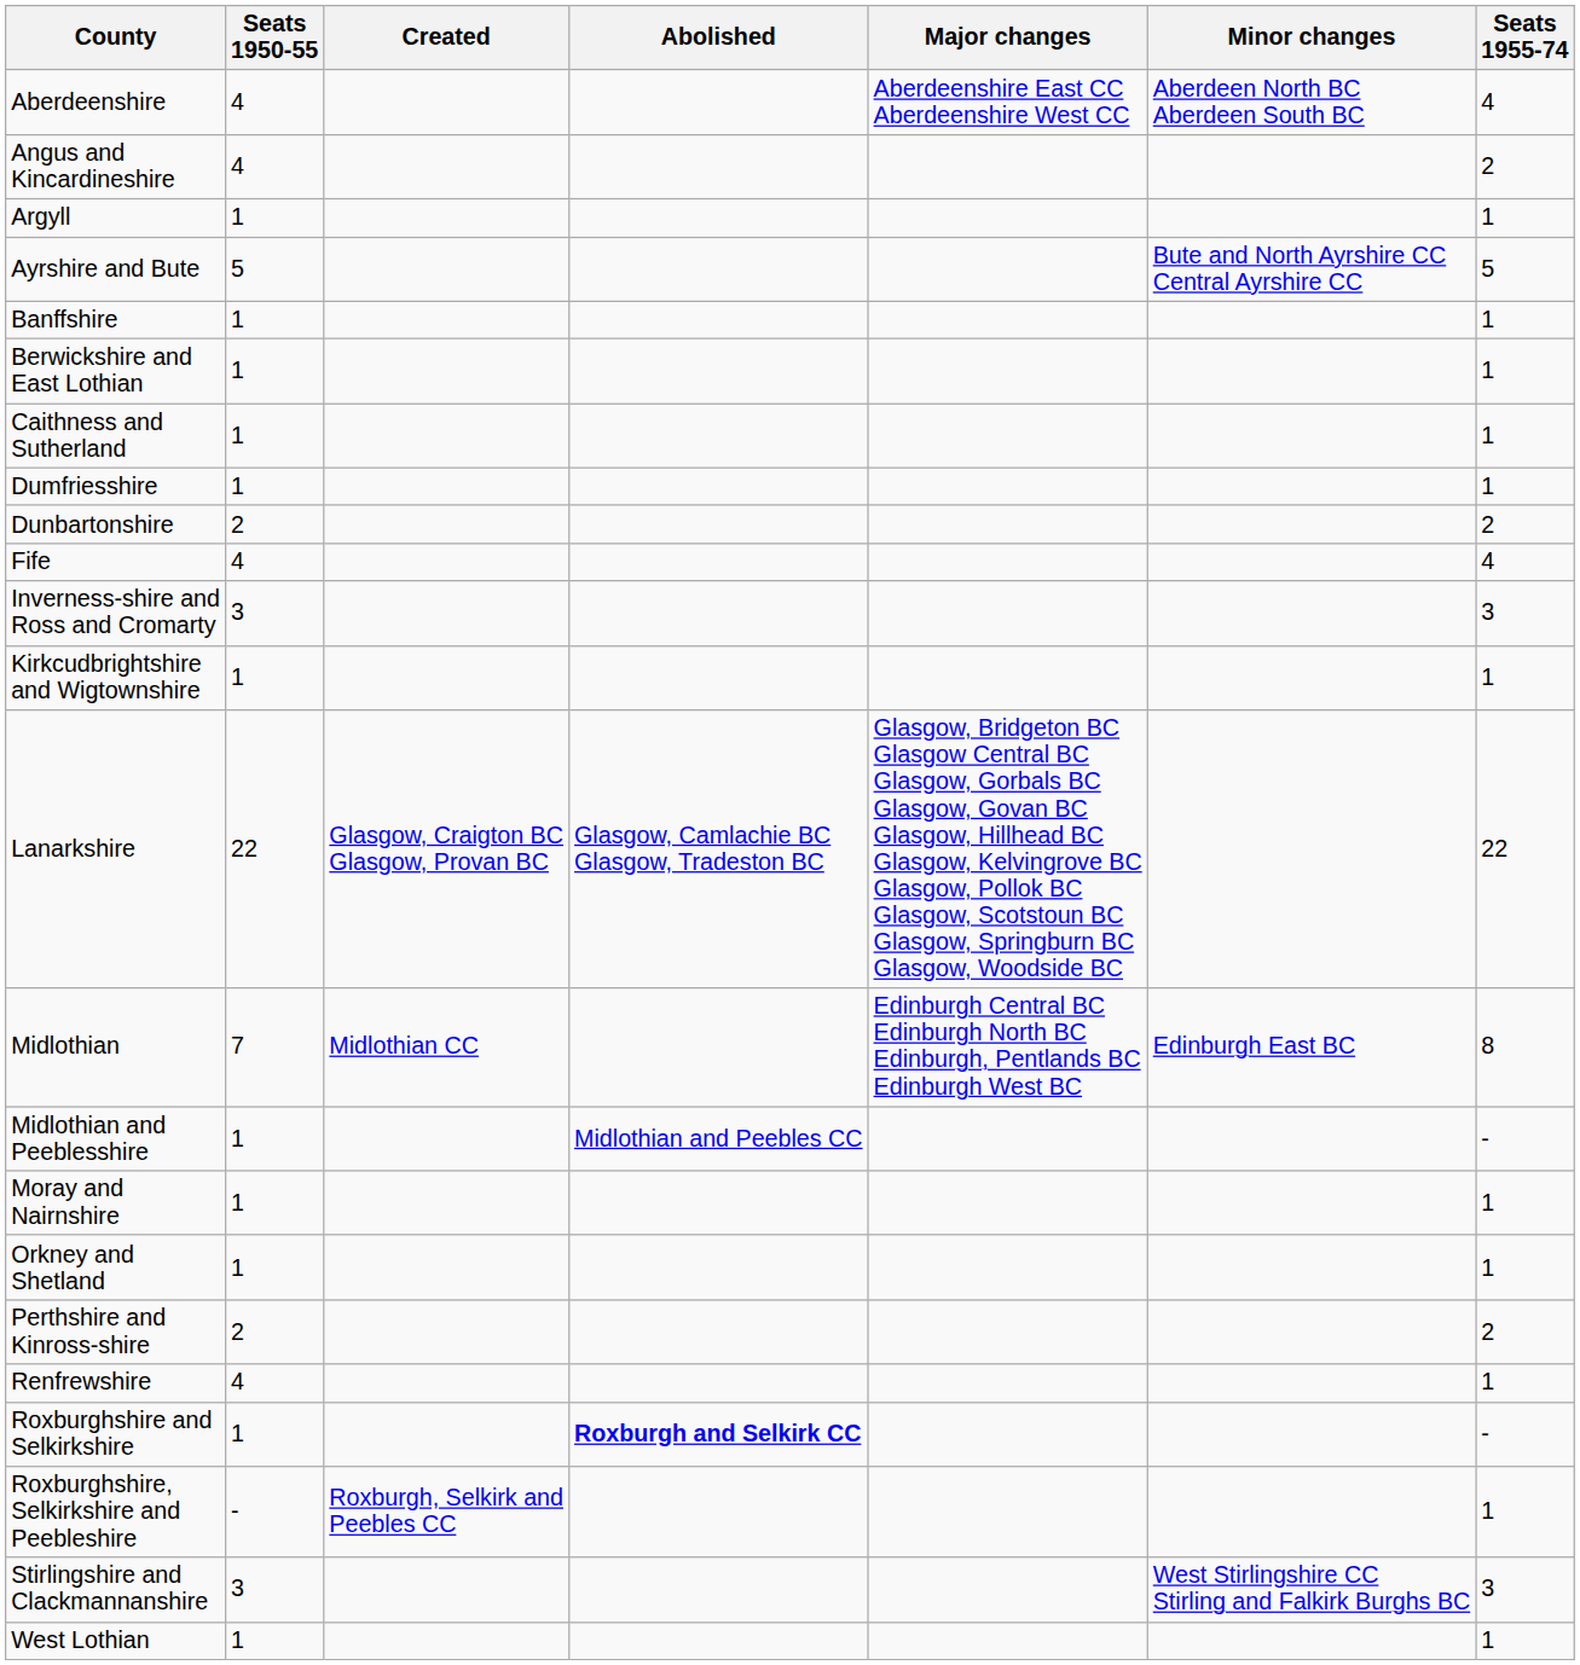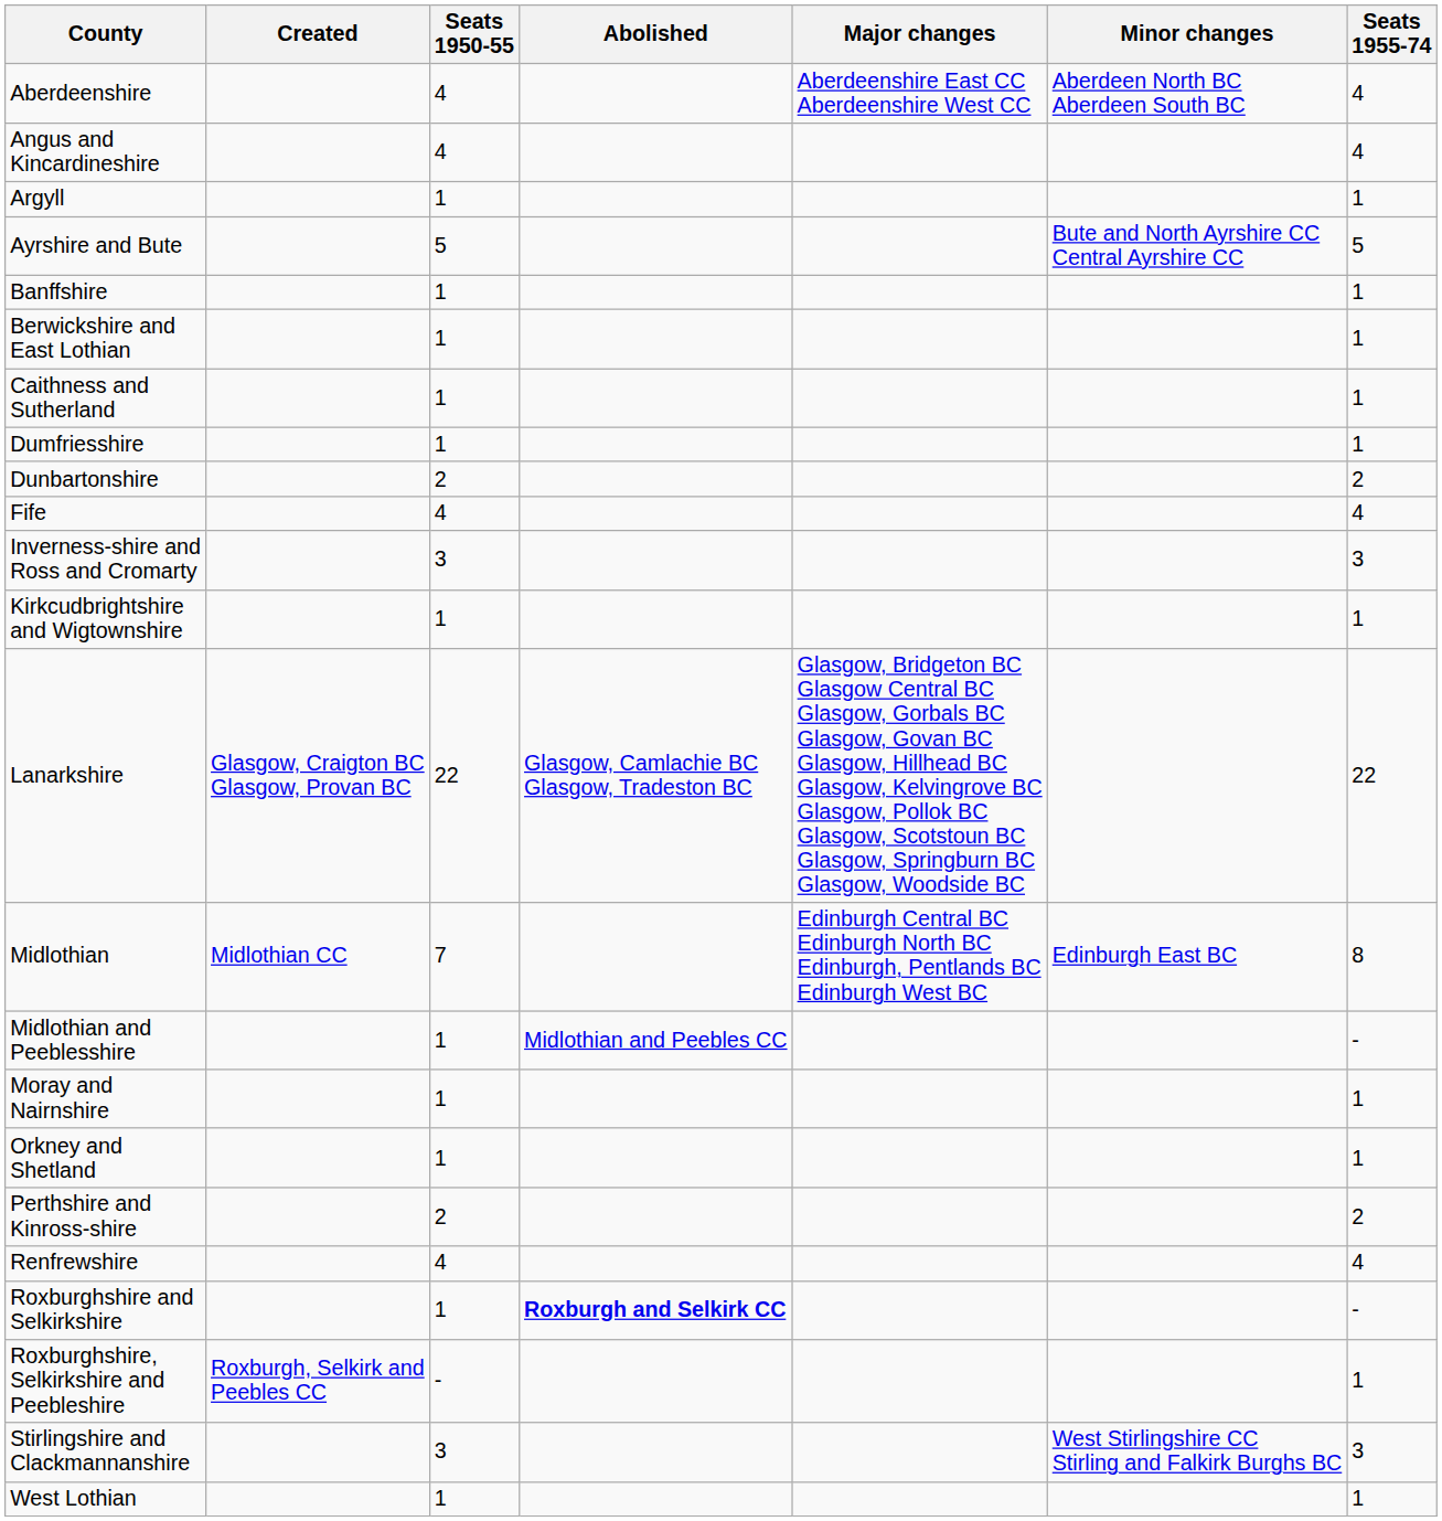 <table class="wikitable">
 <tr>
 <th>County</th>
+<th>Created</th>
 <th>Seats<br>1950-55</th>
-<th>Created</th>
 <th>Abolished</th>
 <th>Major changes</th>
 <th>Minor changes</th>
 <th>Seats<br>1955-74</th>
 </tr>
 <tr>
 <td>Aberdeenshire</td>
+<td></td>
 <td>4</td>
-<td></td>
 <td></td>
 <td><a href='#'>Aberdeenshire East CC</a><br><a href='#'>Aberdeenshire West CC</a></td>
 <td><a href='#'>Aberdeen North BC</a><br><a href='#'>Aberdeen South BC</a></td>
 <td>4</td>
 </tr>
 <tr>
 <td>Angus and<br>Kincardineshire</td>
+<td></td>
 <td>4</td>
 <td></td>
 <td></td>
 <td></td>
-<td></td>
-<td>2</td>
+<td>4</td>
 </tr>
 <tr>
 <td>Argyll</td>
+<td></td>
 <td>1</td>
-<td></td>
 <td></td>
 <td></td>
 <td></td>
 <td>1</td>
 </tr>
 <tr>
 <td>Ayrshire and Bute</td>
+<td></td>
 <td>5</td>
-<td></td>
 <td></td>
 <td></td>
 <td><a href='#'>Bute and North Ayrshire CC</a><br><a href='#'>Central Ayrshire CC</a></td>
 <td>5</td>
 </tr>
 <tr>
 <td>Banffshire</td>
+<td></td>
 <td>1</td>
-<td></td>
 <td></td>
 <td></td>
 <td></td>
 <td>1</td>
 </tr>
 <tr>
 <td>Berwickshire and<br>East Lothian</td>
+<td></td>
 <td>1</td>
-<td></td>
 <td></td>
 <td></td>
 <td></td>
 <td>1</td>
 </tr>
 <tr>
 <td>Caithness and<br>Sutherland</td>
+<td></td>
 <td>1</td>
-<td></td>
 <td></td>
 <td></td>
 <td></td>
 <td>1</td>
 </tr>
 <tr>
 <td>Dumfriesshire</td>
+<td></td>
 <td>1</td>
-<td></td>
 <td></td>
 <td></td>
 <td></td>
 <td>1</td>
 </tr>
 <tr>
 <td>Dunbartonshire</td>
+<td></td>
 <td>2</td>
-<td></td>
 <td></td>
 <td></td>
 <td></td>
 <td>2</td>
 </tr>
 <tr>
 <td>Fife</td>
+<td></td>
 <td>4</td>
-<td></td>
 <td></td>
 <td></td>
 <td></td>
 <td>4</td>
 </tr>
 <tr>
 <td>Inverness-shire and<br>Ross and Cromarty</td>
+<td></td>
 <td>3</td>
-<td></td>
 <td></td>
 <td></td>
 <td></td>
 <td>3</td>
 </tr>
 <tr>
 <td>Kirkcudbrightshire<br>and Wigtownshire</td>
+<td></td>
 <td>1</td>
-<td></td>
 <td></td>
 <td></td>
 <td></td>
 <td>1</td>
 </tr>
 <tr>
 <td>Lanarkshire</td>
+<td><a href='#'>Glasgow, Craigton BC</a><br><a href='#'>Glasgow, Provan BC</a></td>
 <td>22</td>
-<td><a href='#'>Glasgow, Craigton BC</a><br><a href='#'>Glasgow, Provan BC</a></td>
 <td><a href='#'>Glasgow, Camlachie BC</a><br><a href='#'>Glasgow, Tradeston BC</a></td>
 <td><a href='#'>Glasgow, Bridgeton BC</a><br><a href='#'>Glasgow Central BC</a><br><a href='#'>Glasgow, Gorbals BC</a><br><a href='#'>Glasgow, Govan BC</a><br><a href='#'>Glasgow, Hillhead BC</a><br><a href='#'>Glasgow, Kelvingrove BC</a><br><a href='#'>Glasgow, Pollok BC</a><br><a href='#'>Glasgow, Scotstoun BC</a><br><a href='#'>Glasgow, Springburn BC</a><br><a href='#'>Glasgow, Woodside BC</a></td>
 <td></td>
 <td>22</td>
 </tr>
 <tr>
 <td>Midlothian</td>
+<td><a href='#'>Midlothian CC</a></td>
 <td>7</td>
-<td><a href='#'>Midlothian CC</a></td>
 <td></td>
 <td><a href='#'>Edinburgh Central BC</a><br><a href='#'>Edinburgh North BC</a><br><a href='#'>Edinburgh, Pentlands BC</a><br><a href='#'>Edinburgh West BC</a></td>
 <td><a href='#'>Edinburgh East BC</a></td>
 <td>8</td>
 </tr>
 <tr>
 <td>Midlothian and<br>Peeblesshire</td>
+<td></td>
 <td>1</td>
-<td></td>
 <td><a href='#'>Midlothian and Peebles CC</a></td>
 <td></td>
 <td></td>
 <td>-</td>
 </tr>
 <tr>
 <td>Moray and<br>Nairnshire</td>
+<td></td>
 <td>1</td>
-<td></td>
 <td></td>
 <td></td>
 <td></td>
 <td>1</td>
 </tr>
 <tr>
 <td>Orkney and<br>Shetland</td>
+<td></td>
 <td>1</td>
-<td></td>
 <td></td>
 <td></td>
 <td></td>
 <td>1</td>
 </tr>
 <tr>
 <td>Perthshire and<br>Kinross-shire</td>
+<td></td>
 <td>2</td>
-<td></td>
 <td></td>
 <td></td>
 <td></td>
 <td>2</td>
 </tr>
 <tr>
 <td>Renfrewshire</td>
+<td></td>
 <td>4</td>
 <td></td>
 <td></td>
 <td></td>
-<td></td>
-<td>1</td>
+<td>4</td>
 </tr>
 <tr>
 <td>Roxburghshire and<br>Selkirkshire</td>
+<td></td>
 <td>1</td>
-<td></td>
 <td><strong><a href='#'>Roxburgh and Selkirk CC</a></strong></td>
 <td></td>
 <td></td>
 <td>-</td>
 </tr>
 <tr>
 <td>Roxburghshire,<br>Selkirkshire and<br>Peebleshire</td>
+<td><a href='#'>Roxburgh, Selkirk and</a><br><a href='#'>Peebles CC</a></td>
 <td>-</td>
-<td><a href='#'>Roxburgh, Selkirk and</a><br><a href='#'>Peebles CC</a></td>
 <td></td>
 <td></td>
 <td></td>
 <td>1</td>
 </tr>
 <tr>
 <td>Stirlingshire and<br>Clackmannanshire</td>
+<td></td>
 <td>3</td>
-<td></td>
 <td></td>
 <td></td>
 <td><a href='#'>West Stirlingshire CC</a><br><a href='#'>Stirling and Falkirk Burghs BC</a></td>
 <td>3</td>
 </tr>
 <tr>
 <td>West Lothian</td>
+<td></td>
 <td>1</td>
-<td></td>
 <td></td>
 <td></td>
 <td></td>
 <td>1</td>
 </tr>
 </table>
